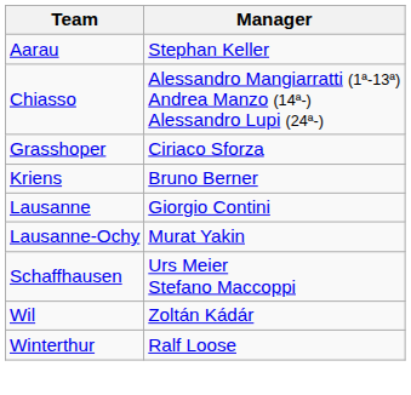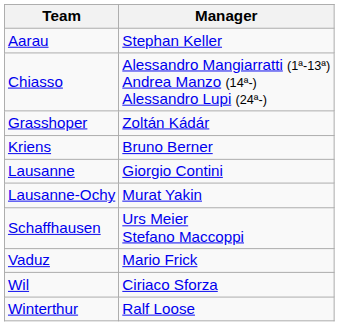 <table class="wikitable sortable">
 <tr>
 <th>Team</th>
 <th>Manager</th>
 </tr>
 <tr>
 <td><a href='#'>Aarau</a></td>
 <td> <a href='#'>Stephan Keller</a></td>
 </tr>
 <tr>
 <td><a href='#'>Chiasso</a></td>
 <td> <a href='#'>Alessandro Mangiarratti</a> <small> (1ª-13ª)</small><br> <a href='#'>Andrea Manzo</a> <small> (14ª-)</small><br> <a href='#'>Alessandro Lupi</a> <small> (24ª-)</small></td>
 </tr>
 <tr>
 <td><a href='#'>Grasshoper</a></td>
-<td> <a href='#'>Ciriaco Sforza</a></td>
+<td> <a href='#'>Zoltán Kádár</a></td>
 </tr>
 <tr>
 <td><a href='#'>Kriens</a></td>
 <td> <a href='#'>Bruno Berner</a></td>
 </tr>
 <tr>
 <td><a href='#'>Lausanne</a></td>
 <td> <a href='#'>Giorgio Contini</a></td>
 </tr>
 <tr>
 <td><a href='#'>Lausanne-Ochy</a></td>
 <td> <a href='#'>Murat Yakin</a></td>
 </tr>
 <tr>
 <td><a href='#'>Schaffhausen</a></td>
 <td> <a href='#'>Urs Meier</a><br> <a href='#'>Stefano Maccoppi</a></td>
 </tr>
 <tr>
+<td> <a href='#'>Vaduz</a></td>
+<td> <a href='#'>Mario Frick</a></td>
+</tr>
+<tr>
 <td><a href='#'>Wil</a></td>
-<td> <a href='#'>Zoltán Kádár</a></td>
+<td> <a href='#'>Ciriaco Sforza</a></td>
 </tr>
 <tr>
 <td><a href='#'>Winterthur</a></td>
 <td> <a href='#'>Ralf Loose</a></td>
 </tr>
 </table>
